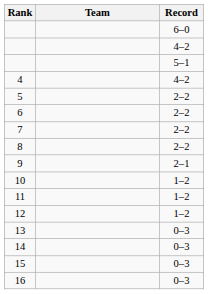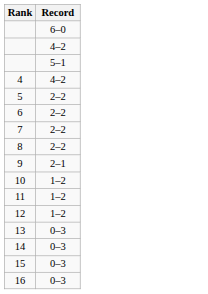 <table class="wikitable" style="text-align: center;">
 <tr>
 <th width=40>Rank</th>
-<th width=180>Team</th>
 <th width=60>Record</th>
 </tr>
 <tr>
 <td></td>
-<td align=left></td>
 <td>6–0</td>
 </tr>
 <tr>
 <td></td>
-<td align=left></td>
 <td>4–2</td>
 </tr>
 <tr>
 <td></td>
-<td align=left></td>
 <td>5–1</td>
 </tr>
 <tr>
 <td>4</td>
-<td align=left></td>
 <td>4–2</td>
 </tr>
 <tr>
 <td>5</td>
-<td align=left></td>
 <td>2–2</td>
 </tr>
 <tr>
 <td>6</td>
-<td align=left></td>
 <td>2–2</td>
 </tr>
 <tr>
 <td>7</td>
-<td align=left></td>
 <td>2–2</td>
 </tr>
 <tr>
 <td>8</td>
-<td align=left></td>
 <td>2–2</td>
 </tr>
 <tr>
 <td>9</td>
-<td align=left></td>
 <td>2–1</td>
 </tr>
 <tr>
 <td>10</td>
-<td align=left></td>
 <td>1–2</td>
 </tr>
 <tr>
 <td>11</td>
-<td align=left></td>
 <td>1–2</td>
 </tr>
 <tr>
 <td>12</td>
-<td align=left></td>
 <td>1–2</td>
 </tr>
 <tr>
 <td>13</td>
-<td align=left></td>
 <td>0–3</td>
 </tr>
 <tr>
 <td>14</td>
-<td align=left></td>
 <td>0–3</td>
 </tr>
 <tr>
 <td>15</td>
-<td align=left></td>
 <td>0–3</td>
 </tr>
 <tr>
 <td>16</td>
-<td align=left></td>
 <td>0–3</td>
 </tr>
 </table>
